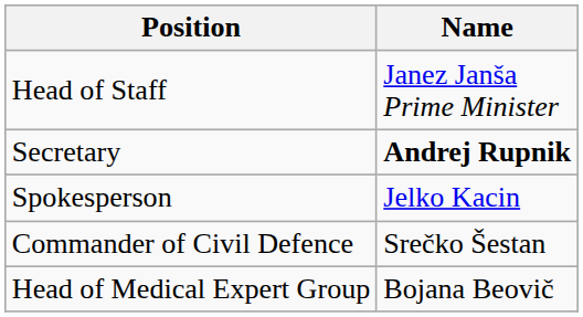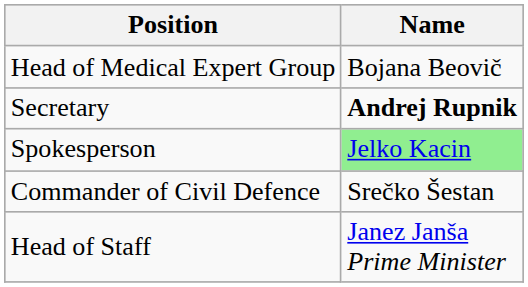 <table class="wikitable">
 <tr>
 <th>Position</th>
 <th>Name</th>
 </tr>
 <tr>
-<td>Head of Staff</td>
-<td><a href='#'>Janez Janša</a><br><em>Prime Minister</em></td>
+<td>Head of Medical Expert Group</td>
+<td>Bojana Beovič</td>
 </tr>
 <tr>
 <td>Secretary</td>
 <td><strong>Andrej Rupnik</strong></td>
 </tr>
 <tr>
 <td>Spokesperson</td>
-<td><a href='#'>Jelko Kacin</a></td>
+<td style="background: lightgreen;"><a href='#'>Jelko Kacin</a></td>
 </tr>
 <tr>
 <td>Commander of Civil Defence</td>
 <td>Srečko Šestan</td>
 </tr>
 <tr>
-<td>Head of Medical Expert Group</td>
-<td>Bojana Beovič</td>
+<td>Head of Staff</td>
+<td><a href='#'>Janez Janša</a><br><em>Prime Minister</em></td>
 </tr>
 </table>
